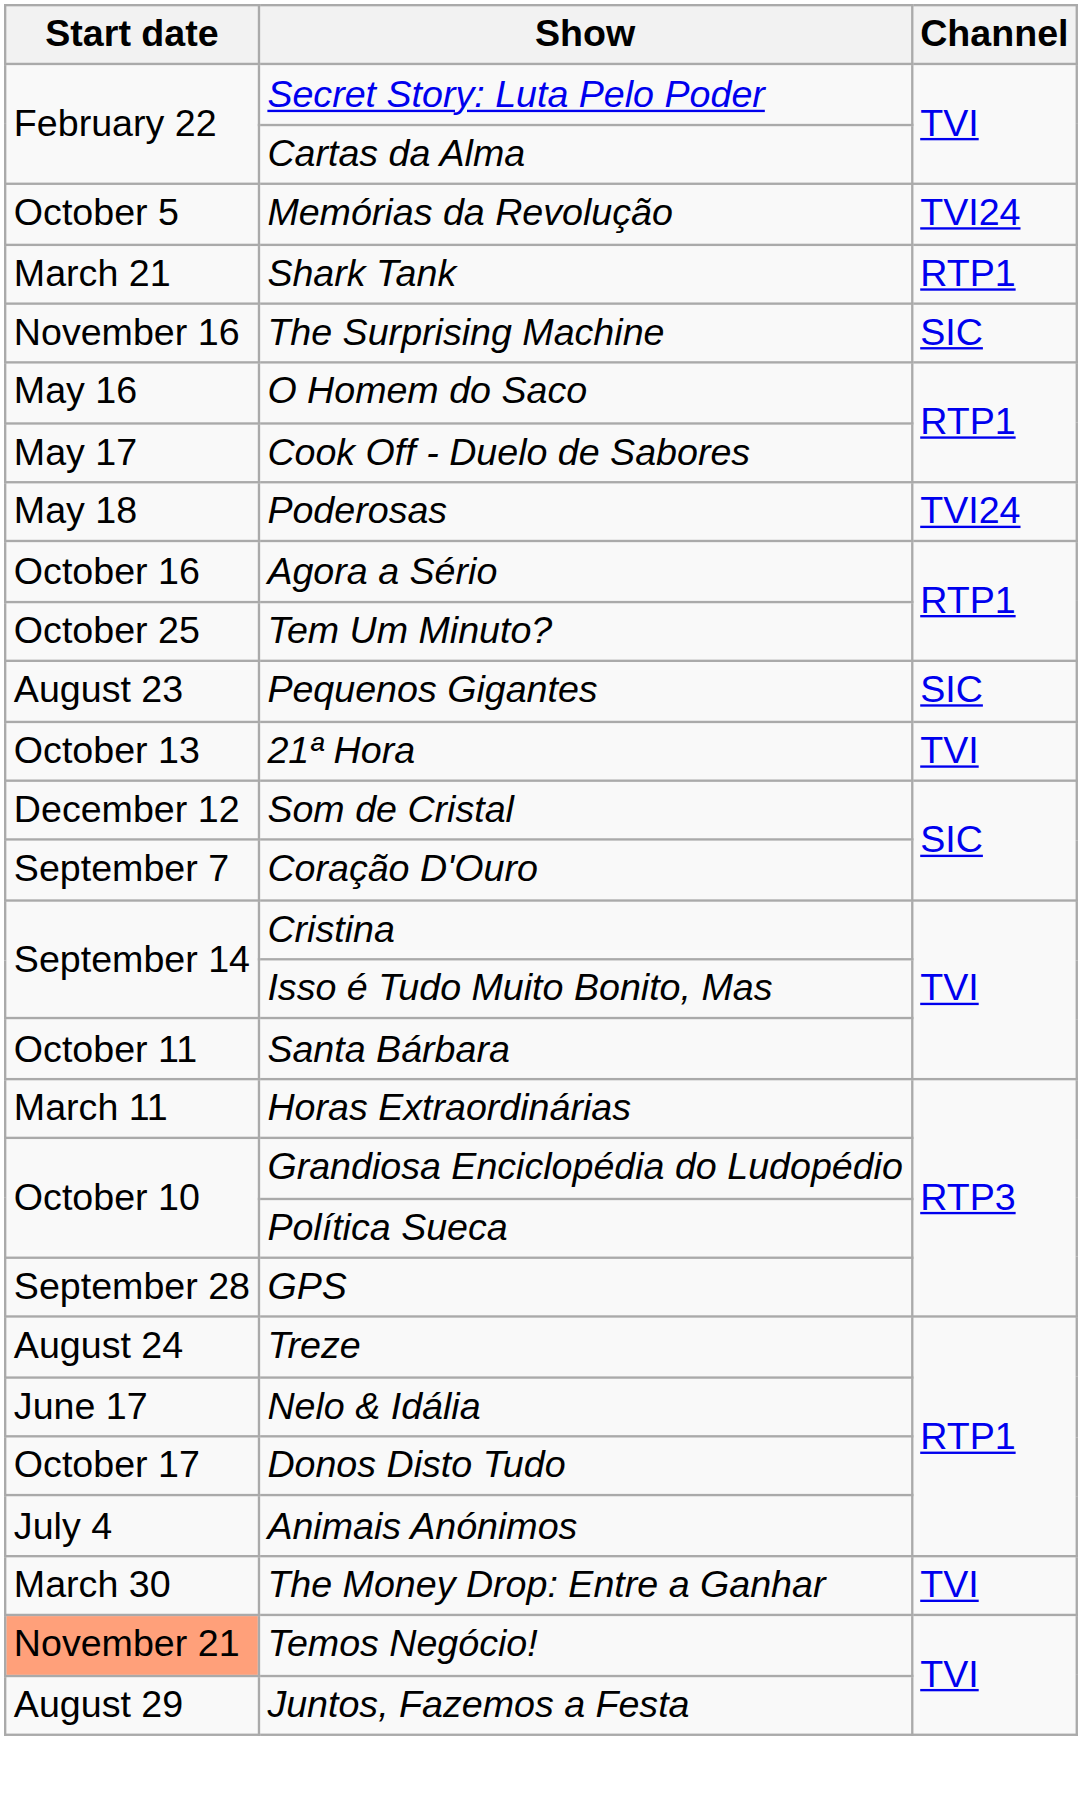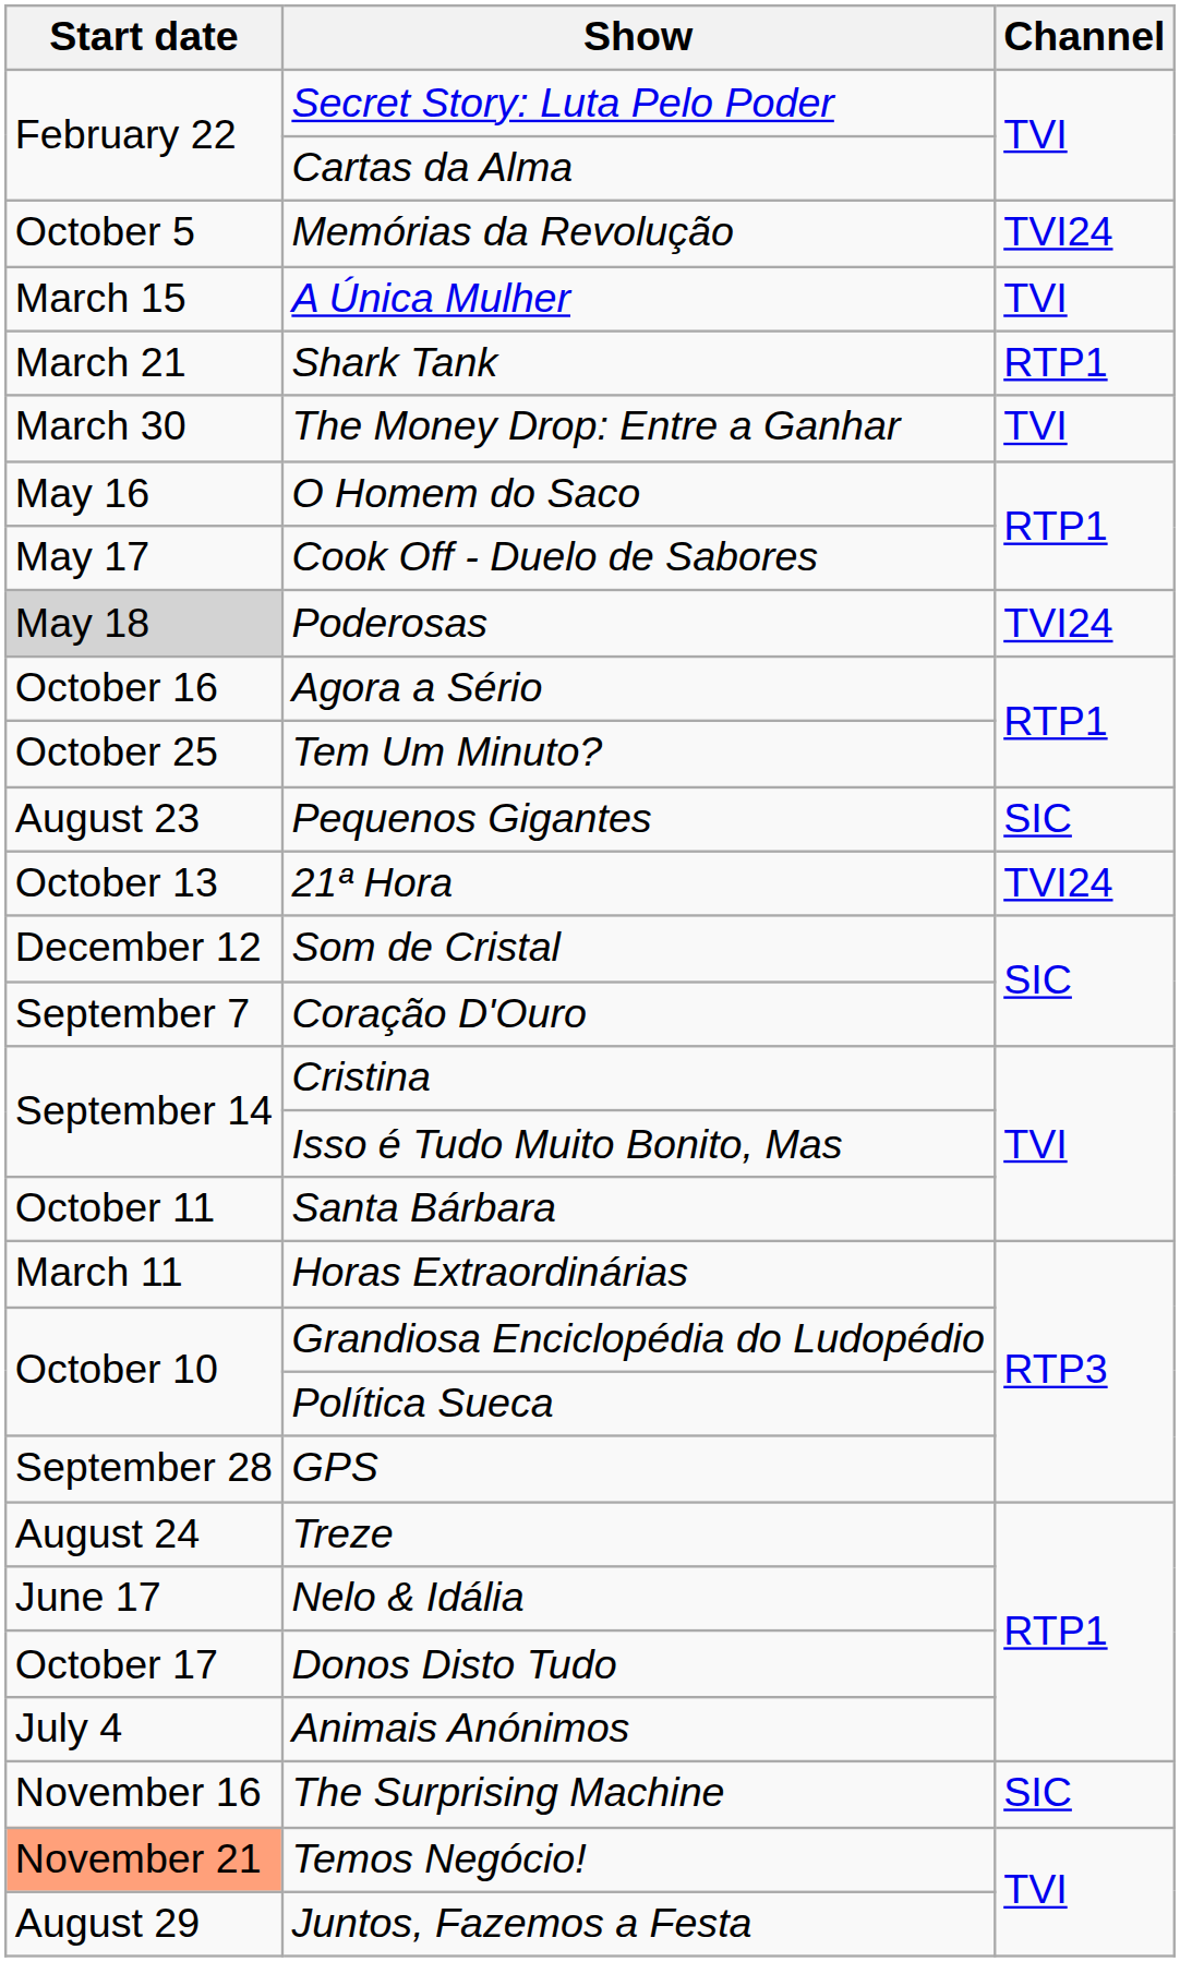 <table class="wikitable">
 <tr>
 <th>Start date</th>
 <th>Show</th>
 <th>Channel</th>
 </tr>
 <tr>
 <td rowspan=2>February 22</td>
 <td><em><a href='#'>Secret Story: Luta Pelo Poder</a></em></td>
 <td rowspan=2><a href='#'>TVI</a></td>
 </tr>
 <tr>
 <td><em>Cartas da Alma</em></td>
 </tr>
 <tr>
 <td>October 5</td>
 <td><em>Memórias da Revolução</em></td>
 <td><a href='#'>TVI24</a></td>
 </tr>
 <tr>
+<td>March 15</td>
+<td><em><a href='#'>A Única Mulher</a></em></td>
+<td><a href='#'>TVI</a></td>
+</tr>
+<tr>
 <td>March 21</td>
 <td><em>Shark Tank</em></td>
 <td><a href='#'>RTP1</a></td>
 </tr>
 <tr>
-<td>November 16</td>
-<td><em>The Surprising Machine</em></td>
-<td><a href='#'>SIC</a></td>
+<td>March 30</td>
+<td><em>The Money Drop: Entre a Ganhar</em></td>
+<td><a href='#'>TVI</a></td>
 </tr>
 <tr>
 <td>May 16</td>
 <td><em>O Homem do Saco</em></td>
 <td rowspan=2><a href='#'>RTP1</a></td>
 </tr>
 <tr>
 <td>May 17</td>
 <td><em>Cook Off - Duelo de Sabores</em></td>
 </tr>
 <tr>
-<td>May 18</td>
+<td style="background: lightgrey;">May 18</td>
 <td><em>Poderosas</em></td>
 <td><a href='#'>TVI24</a></td>
 </tr>
 <tr>
 <td>October 16</td>
 <td><em>Agora a Sério</em></td>
 <td rowspan=2><a href='#'>RTP1</a></td>
 </tr>
 <tr>
 <td>October 25</td>
 <td><em>Tem Um Minuto?</em></td>
 </tr>
 <tr>
 <td>August 23</td>
 <td><em>Pequenos Gigantes</em></td>
 <td><a href='#'>SIC</a></td>
 </tr>
 <tr>
 <td>October 13</td>
 <td><em>21ª Hora</em></td>
-<td><a href='#'>TVI</a></td>
+<td><a href='#'>TVI24</a></td>
 </tr>
 <tr>
 <td>December 12</td>
 <td><em>Som de Cristal</em></td>
 <td rowspan=2><a href='#'>SIC</a></td>
 </tr>
 <tr>
 <td>September 7</td>
 <td><em>Coração D'Ouro</em></td>
 </tr>
 <tr>
 <td rowspan=2>September 14</td>
 <td><em>Cristina</em></td>
 <td rowspan=3><a href='#'>TVI</a></td>
 </tr>
 <tr>
 <td><em>Isso é Tudo Muito Bonito, Mas</em></td>
 </tr>
 <tr>
 <td>October 11</td>
 <td><em>Santa Bárbara</em></td>
 </tr>
 <tr>
 <td>March 11</td>
 <td><em>Horas Extraordinárias</em></td>
 <td rowspan=4><a href='#'>RTP3</a></td>
 </tr>
 <tr>
 <td rowspan=2>October 10</td>
 <td><em>Grandiosa Enciclopédia do Ludopédio</em></td>
 </tr>
 <tr>
 <td><em>Política Sueca</em></td>
 </tr>
 <tr>
 <td>September 28</td>
 <td><em>GPS</em></td>
 </tr>
 <tr>
 <td>August 24</td>
 <td><em>Treze</em></td>
 <td rowspan=4><a href='#'>RTP1</a></td>
 </tr>
 <tr>
 <td>June 17</td>
 <td><em>Nelo & Idália</em></td>
 </tr>
 <tr>
 <td>October 17</td>
 <td><em>Donos Disto Tudo</em></td>
 </tr>
 <tr>
 <td>July 4</td>
 <td><em>Animais Anónimos</em></td>
 </tr>
 <tr>
-<td>March 30</td>
-<td><em>The Money Drop: Entre a Ganhar</em></td>
-<td><a href='#'>TVI</a></td>
+<td>November 16</td>
+<td><em>The Surprising Machine</em></td>
+<td><a href='#'>SIC</a></td>
 </tr>
 <tr>
 <td style="background: lightsalmon;">November 21</td>
 <td><em>Temos Negócio!</em></td>
 <td rowspan=2><a href='#'>TVI</a></td>
 </tr>
 <tr>
 <td>August 29</td>
 <td><em>Juntos, Fazemos a Festa</em></td>
 </tr>
 </table>
